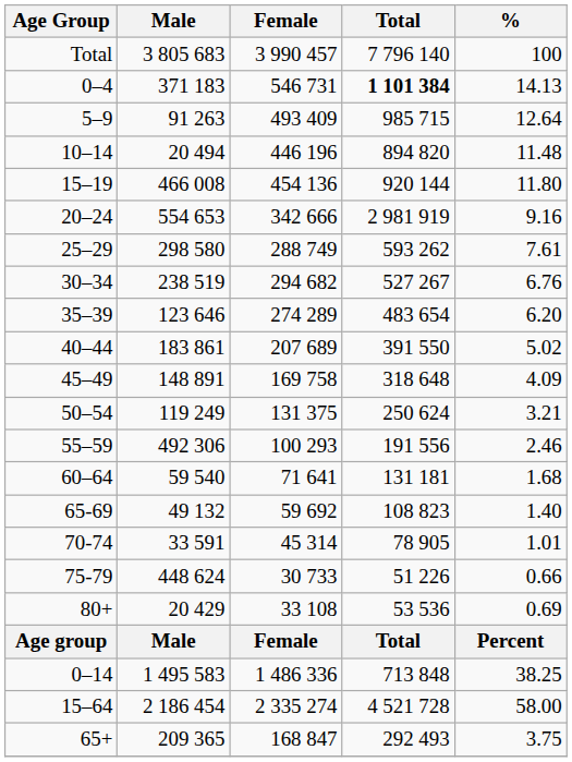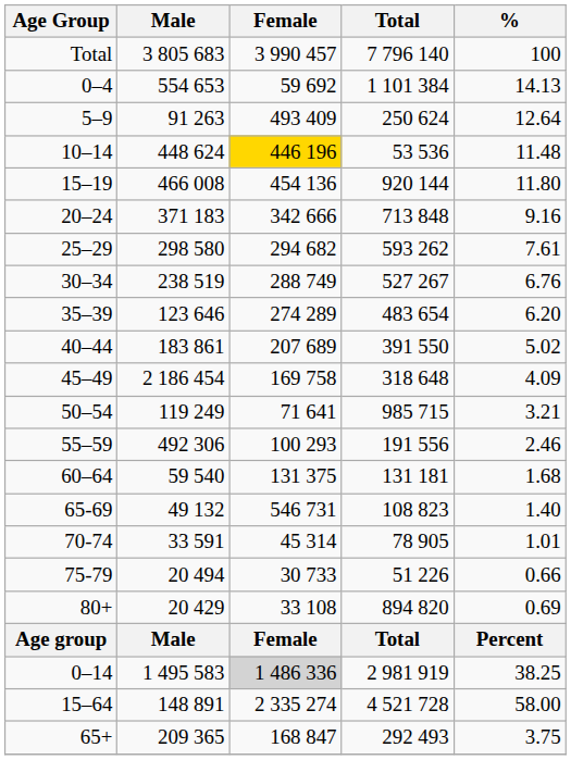 <table class="wikitable">
 <tr>
 <th width="80pt">Age Group</th>
 <th width="80pt">Male</th>
 <th width="80pt">Female</th>
 <th width="80pt">Total</th>
 <th width="80pt">%</th>
 </tr>
 <tr>
 <td align="right">Total</td>
 <td align="right">3 805 683</td>
 <td align="right">3 990 457</td>
 <td align="right">7 796 140</td>
 <td align="right">100</td>
 </tr>
 <tr>
 <td align="right">0–4</td>
-<td align="right">371 183</td>
-<td align="right">546 731</td>
-<td align="right"><strong>1 101 384</strong></td>
+<td align="right">554 653</td>
+<td align="right">59 692</td>
+<td align="right">1 101 384</td>
 <td align="right">14.13</td>
 </tr>
 <tr>
 <td align="right">5–9</td>
 <td align="right">91 263</td>
 <td align="right">493 409</td>
-<td align="right">985 715</td>
+<td align="right">250 624</td>
 <td align="right">12.64</td>
 </tr>
 <tr>
 <td align="right">10–14</td>
-<td align="right">20 494</td>
-<td align="right">446 196</td>
-<td align="right">894 820</td>
+<td align="right">448 624</td>
+<td align="right" style="background: gold;">446 196</td>
+<td align="right">53 536</td>
 <td align="right">11.48</td>
 </tr>
 <tr>
 <td align="right">15–19</td>
 <td align="right">466 008</td>
 <td align="right">454 136</td>
 <td align="right">920 144</td>
 <td align="right">11.80</td>
 </tr>
 <tr>
 <td align="right">20–24</td>
-<td align="right">554 653</td>
+<td align="right">371 183</td>
 <td align="right">342 666</td>
-<td align="right">2 981 919</td>
+<td align="right">713 848</td>
 <td align="right">9.16</td>
 </tr>
 <tr>
 <td align="right">25–29</td>
 <td align="right">298 580</td>
-<td align="right">288 749</td>
+<td align="right">294 682</td>
 <td align="right">593 262</td>
 <td align="right">7.61</td>
 </tr>
 <tr>
 <td align="right">30–34</td>
 <td align="right">238 519</td>
-<td align="right">294 682</td>
+<td align="right">288 749</td>
 <td align="right">527 267</td>
 <td align="right">6.76</td>
 </tr>
 <tr>
 <td align="right">35–39</td>
 <td align="right">123 646</td>
 <td align="right">274 289</td>
 <td align="right">483 654</td>
 <td align="right">6.20</td>
 </tr>
 <tr>
 <td align="right">40–44</td>
 <td align="right">183 861</td>
 <td align="right">207 689</td>
 <td align="right">391 550</td>
 <td align="right">5.02</td>
 </tr>
 <tr>
 <td align="right">45–49</td>
-<td align="right">148 891</td>
+<td align="right">2 186 454</td>
 <td align="right">169 758</td>
 <td align="right">318 648</td>
 <td align="right">4.09</td>
 </tr>
 <tr>
 <td align="right">50–54</td>
 <td align="right">119 249</td>
-<td align="right">131 375</td>
-<td align="right">250 624</td>
+<td align="right">71 641</td>
+<td align="right">985 715</td>
 <td align="right">3.21</td>
 </tr>
 <tr>
 <td align="right">55–59</td>
 <td align="right">492 306</td>
 <td align="right">100 293</td>
 <td align="right">191 556</td>
 <td align="right">2.46</td>
 </tr>
 <tr>
 <td align="right">60–64</td>
 <td align="right">59 540</td>
-<td align="right">71 641</td>
+<td align="right">131 375</td>
 <td align="right">131 181</td>
 <td align="right">1.68</td>
 </tr>
 <tr>
 <td align="right">65-69</td>
 <td align="right">49 132</td>
-<td align="right">59 692</td>
+<td align="right">546 731</td>
 <td align="right">108 823</td>
 <td align="right">1.40</td>
 </tr>
 <tr>
 <td align="right">70-74</td>
 <td align="right">33 591</td>
 <td align="right">45 314</td>
 <td align="right">78 905</td>
 <td align="right">1.01</td>
 </tr>
 <tr>
 <td align="right">75-79</td>
-<td align="right">448 624</td>
+<td align="right">20 494</td>
 <td align="right">30 733</td>
 <td align="right">51 226</td>
 <td align="right">0.66</td>
 </tr>
 <tr>
 <td align="right">80+</td>
 <td align="right">20 429</td>
 <td align="right">33 108</td>
-<td align="right">53 536</td>
+<td align="right">894 820</td>
 <td align="right">0.69</td>
 </tr>
 <tr>
 <th width="50">Age group</th>
 <th width="80pt">Male</th>
 <th width="80">Female</th>
 <th width="80">Total</th>
 <th width="50">Percent</th>
 </tr>
 <tr>
 <td align="right">0–14</td>
 <td align="right">1 495 583</td>
-<td align="right">1 486 336</td>
-<td align="right">713 848</td>
+<td align="right" style="background: lightgrey;">1 486 336</td>
+<td align="right">2 981 919</td>
 <td align="right">38.25</td>
 </tr>
 <tr>
 <td align="right">15–64</td>
-<td align="right">2 186 454</td>
+<td align="right">148 891</td>
 <td align="right">2 335 274</td>
 <td align="right">4 521 728</td>
 <td align="right">58.00</td>
 </tr>
 <tr>
 <td align="right">65+</td>
 <td align="right">209 365</td>
 <td align="right">168 847</td>
 <td align="right">292 493</td>
 <td align="right">3.75</td>
 </tr>
 <tr>
 </tr>
 </table>
